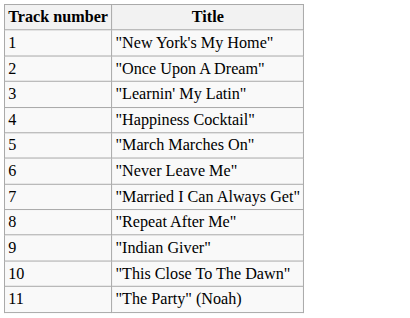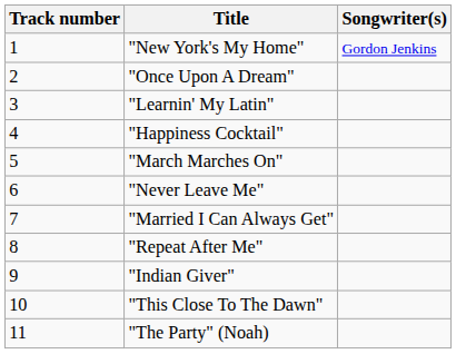 <table class="wikitable">
 <tr>
 <th>Track number</th>
 <th>Title</th>
+<th>Songwriter(s)</th>
 </tr>
 <tr>
 <td>1</td>
 <td>"New York's My Home"</td>
+<td><small><a href='#'>Gordon Jenkins</a></small></td>
 </tr>
 <tr>
 <td>2</td>
 <td>"Once Upon A Dream"</td>
+<td><small></small></td>
 </tr>
 <tr>
 <td>3</td>
 <td>"Learnin' My Latin"</td>
+<td><small></small></td>
 </tr>
 <tr>
 <td>4</td>
 <td>"Happiness Cocktail"</td>
+<td><small></small></td>
 </tr>
 <tr>
 <td>5</td>
 <td>"March Marches On"</td>
+<td><small></small></td>
 </tr>
 <tr>
 <td>6</td>
 <td>"Never Leave Me"</td>
+<td><small></small></td>
 </tr>
 <tr>
 <td>7</td>
 <td>"Married I Can Always Get"</td>
+<td><small></small></td>
 </tr>
 <tr>
 <td>8</td>
 <td>"Repeat After Me"</td>
+<td><small></small></td>
 </tr>
 <tr>
 <td>9</td>
 <td>"Indian Giver"</td>
+<td><small></small></td>
 </tr>
 <tr>
 <td>10</td>
 <td>"This Close To The Dawn"</td>
+<td><small></small></td>
 </tr>
 <tr>
 <td>11</td>
 <td>"The Party" (Noah)</td>
+<td><small></small></td>
 </tr>
 </table>
